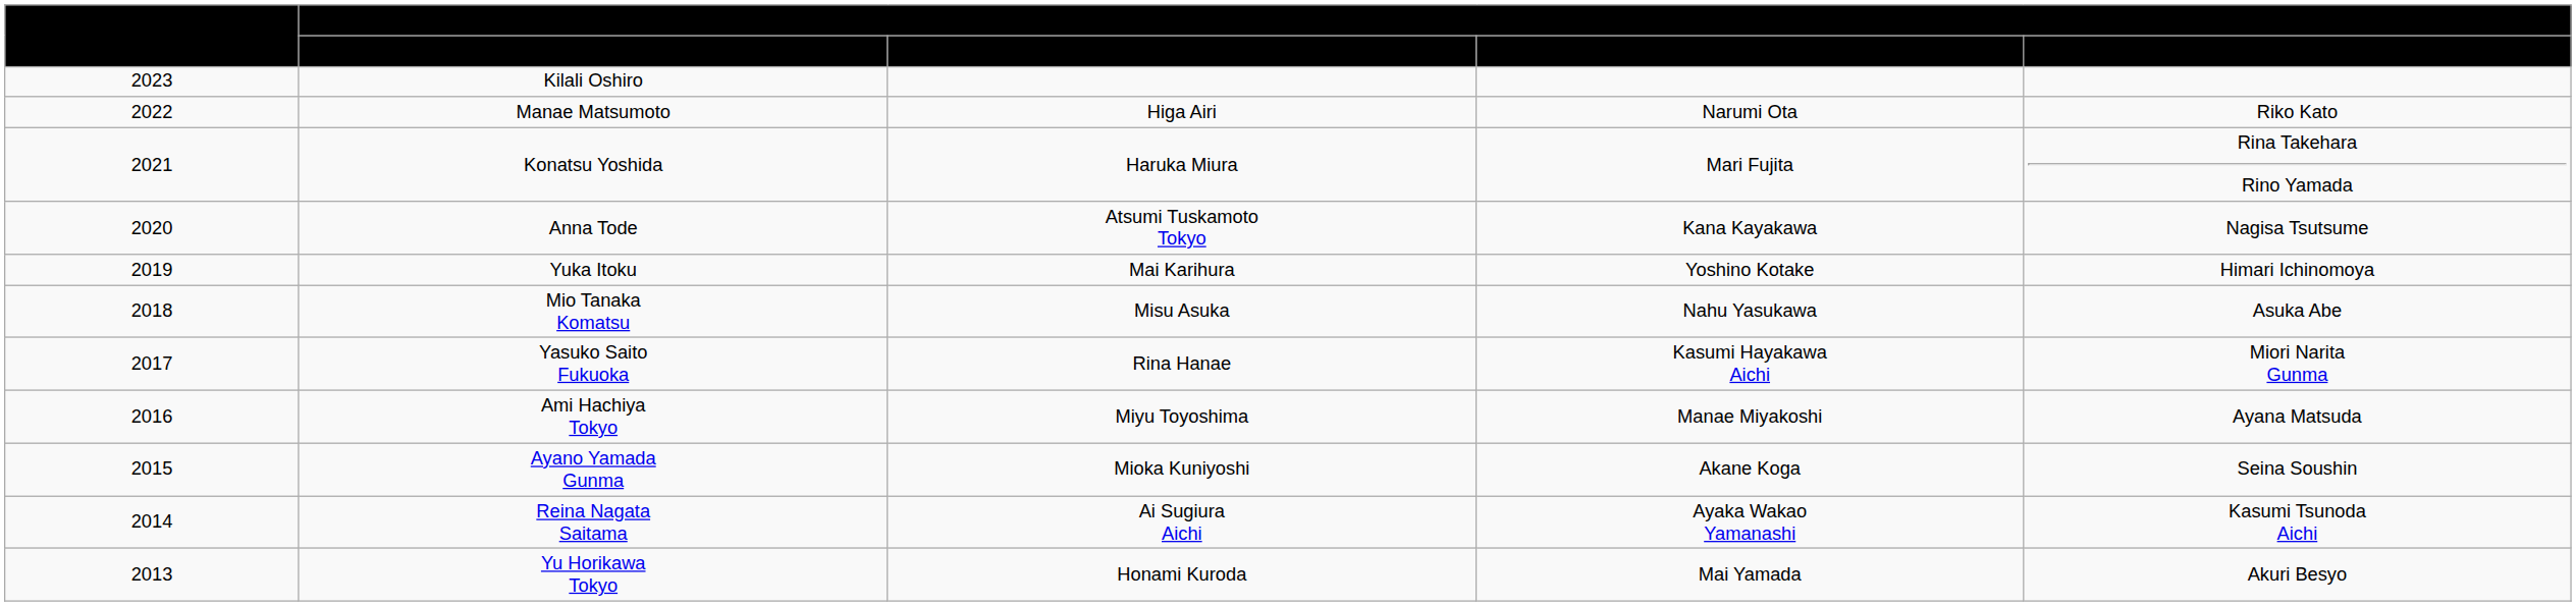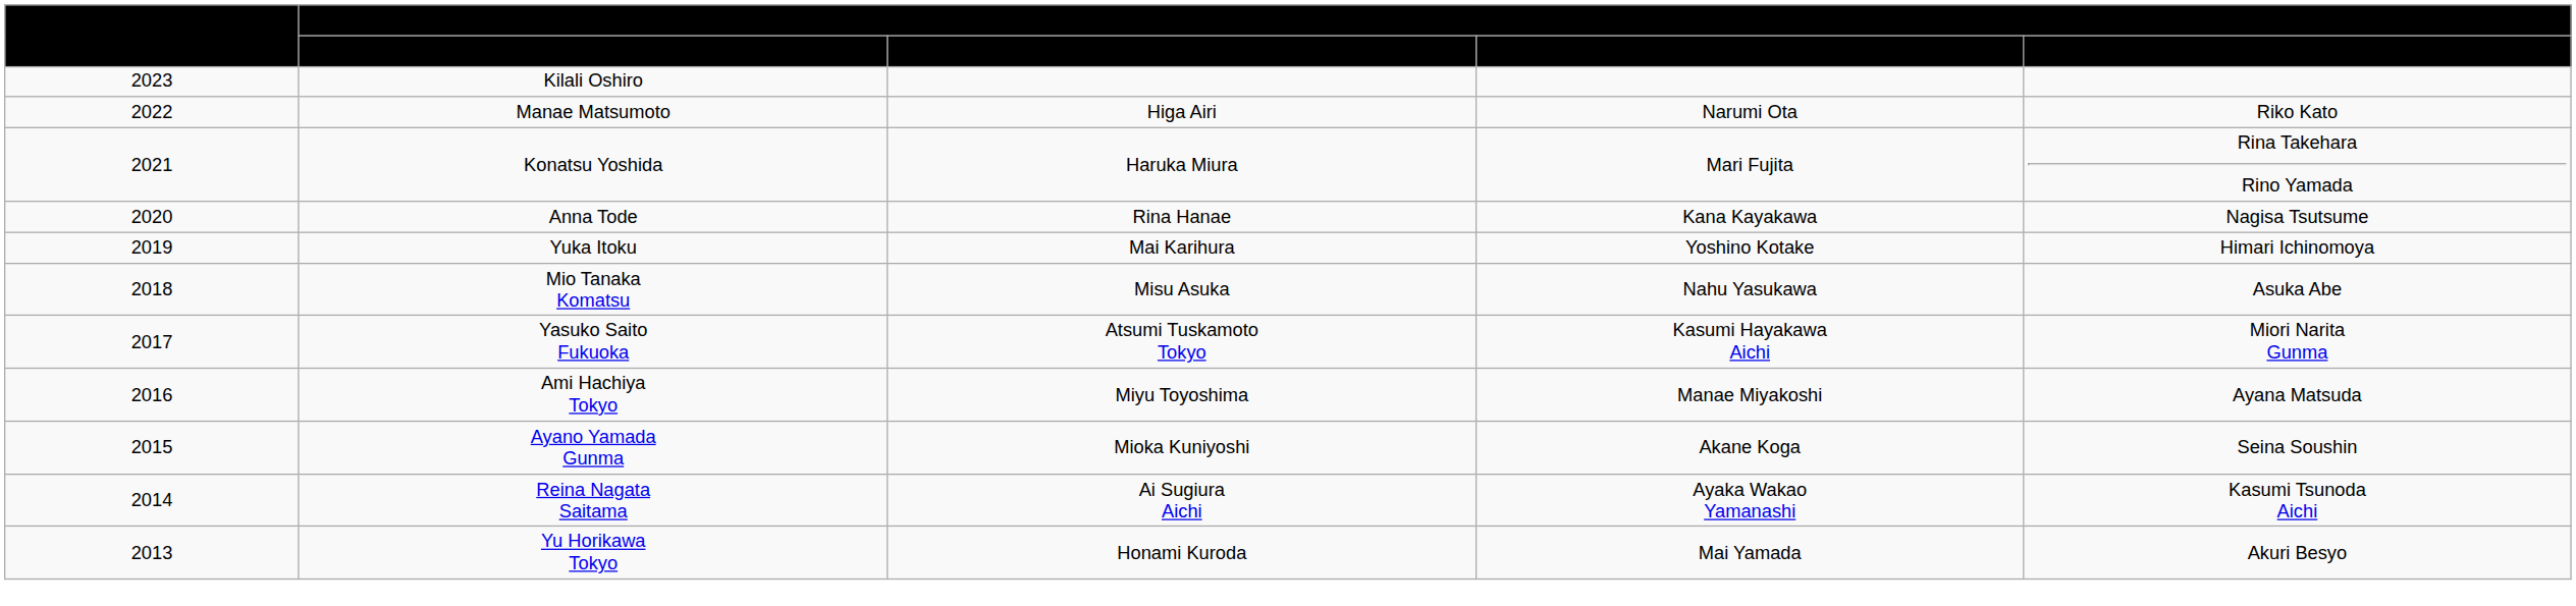 <table class="wikitable" style="text-align:center; font-size:90%; line-height:17px; width:100%;">
 <tr>
 <th style="background:black; width:05%;" scope="col" rowspan="2"><span>Year</span></th>
 <th colspan="4" style="background:black; width:05%;" scope="col"><strong><span>Miss Earth Japan</span></strong> <span>Elemental Court Titlists</span></th>
 </tr>
 <tr>
 <th style="background:black; width:10%;" scope="col"><span>Earth</span></th>
 <th style="background:black; width:10%;" scope="col"><span>Air</span></th>
 <th style="background:black; width:9.3%;" scope="col"><span>Water</span></th>
 <th style="background:black; width:9.3%;" scope="col"><span>Fire</span></th>
 </tr>
 <tr>
 <td>2023</td>
 <td>Kilali Oshiro<br></td>
 <td></td>
 <td></td>
 <td></td>
 </tr>
 <tr>
 <td>2022</td>
 <td>Manae Matsumoto<br></td>
 <td>Higa Airi<br></td>
 <td>Narumi Ota<br></td>
 <td>Riko Kato<br></td>
 </tr>
 <tr>
 <td>2021</td>
 <td>Konatsu Yoshida<br></td>
 <td>Haruka Miura<br></td>
 <td>Mari Fujita<br></td>
 <td>Rina Takehara<br><hr>Rino Yamada<br></td>
 </tr>
 <tr>
 <td>2020</td>
 <td>Anna Tode<br></td>
-<td>Atsumi Tuskamoto<br><a href='#'>Tokyo</a></td>
+<td>Rina Hanae<br></td>
 <td>Kana Kayakawa<br></td>
 <td>Nagisa Tsutsume<br></td>
 </tr>
 <tr>
 <td>2019</td>
 <td>Yuka Itoku<br></td>
 <td>Mai Karihura<br></td>
 <td>Yoshino Kotake<br></td>
 <td>Himari Ichinomoya<br></td>
 </tr>
 <tr>
 <td>2018</td>
 <td>Mio Tanaka<br><a href='#'>Komatsu</a></td>
 <td>Misu Asuka<br></td>
 <td>Nahu Yasukawa<br></td>
 <td>Asuka Abe<br></td>
 </tr>
 <tr>
 <td>2017</td>
 <td>Yasuko Saito<br><a href='#'>Fukuoka</a></td>
-<td>Rina Hanae<br></td>
+<td>Atsumi Tuskamoto<br><a href='#'>Tokyo</a></td>
 <td>Kasumi Hayakawa<br><a href='#'>Aichi</a></td>
 <td>Miori Narita<br><a href='#'>Gunma</a></td>
 </tr>
 <tr>
 <td>2016</td>
 <td>Ami Hachiya<br><a href='#'>Tokyo</a></td>
 <td>Miyu Toyoshima<br></td>
 <td>Manae Miyakoshi<br></td>
 <td>Ayana Matsuda<br></td>
 </tr>
 <tr>
 <td>2015</td>
 <td><a href='#'>Ayano Yamada</a><br><a href='#'>Gunma</a></td>
 <td>Mioka Kuniyoshi<br></td>
 <td>Akane Koga<br></td>
 <td>Seina Soushin<br></td>
 </tr>
 <tr>
 <td>2014</td>
 <td><a href='#'>Reina Nagata</a><br><a href='#'>Saitama</a></td>
 <td>Ai Sugiura<br><a href='#'>Aichi</a></td>
 <td>Ayaka Wakao<br><a href='#'>Yamanashi</a></td>
 <td>Kasumi Tsunoda<br><a href='#'>Aichi</a></td>
 </tr>
 <tr>
 <td>2013</td>
 <td><a href='#'>Yu Horikawa</a><br><a href='#'>Tokyo</a></td>
 <td>Honami Kuroda<br></td>
 <td>Mai Yamada<br></td>
 <td>Akuri Besyo<br></td>
 </tr>
 </table>
